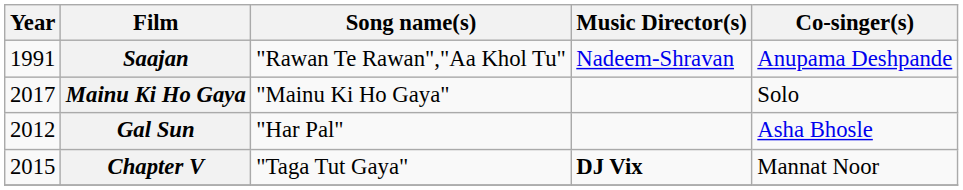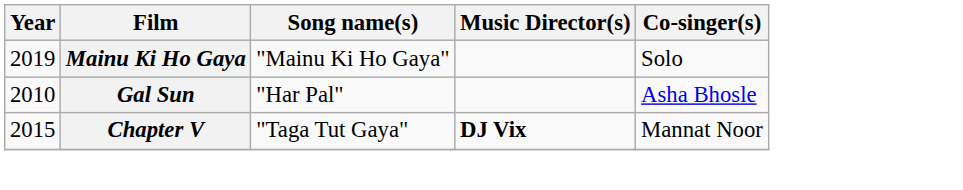 <table class="wikitable sortable">
 <tr>
 <th>Year</th>
 <th>Film</th>
 <th>Song name(s)</th>
 <th>Music Director(s)</th>
 <th>Co-singer(s)</th>
 </tr>
 <tr>
-<td>1991</td>
-<th><em>Saajan</em></th>
-<td>"Rawan Te Rawan","Aa Khol Tu"</td>
-<td><a href='#'>Nadeem-Shravan</a></td>
-<td><a href='#'>Anupama Deshpande</a></td>
-</tr>
-<tr>
-<td>2017</td>
+<td>2019</td>
 <th><em>Mainu Ki Ho Gaya</em></th>
 <td>"Mainu Ki Ho Gaya"</td>
 <td></td>
 <td>Solo</td>
 </tr>
 <tr>
-<td>2012</td>
+<td>2010</td>
 <th><em>Gal Sun</em></th>
 <td>"Har Pal"</td>
 <td></td>
 <td><a href='#'>Asha Bhosle</a></td>
 </tr>
 <tr>
 <td>2015</td>
 <th><em>Chapter V</em></th>
 <td>"Taga Tut Gaya"</td>
 <td><strong>DJ Vix</strong></td>
 <td>Mannat Noor</td>
 </tr>
 <tr>
 </tr>
 </table>
